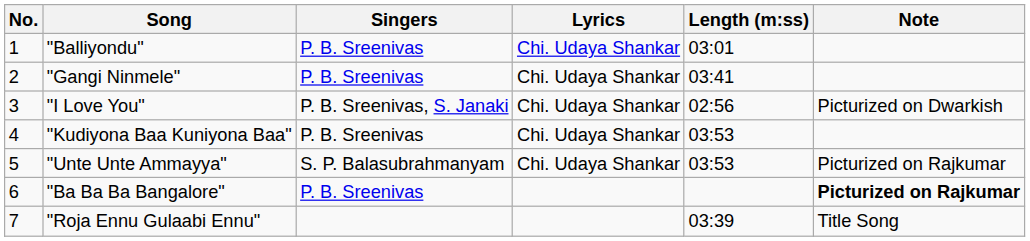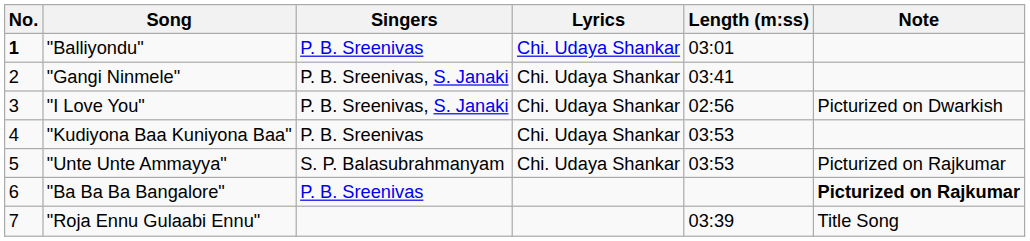 <table class="wikitable" style="font-size:95%;">
 <tr>
 <th>No.</th>
 <th>Song</th>
 <th>Singers</th>
 <th>Lyrics</th>
 <th>Length (m:ss)</th>
 <th>Note</th>
 </tr>
 <tr>
-<td>1</td>
+<td><strong>1</strong></td>
 <td>"Balliyondu"</td>
 <td><a href='#'>P. B. Sreenivas</a></td>
 <td><a href='#'>Chi. Udaya Shankar</a></td>
 <td>03:01</td>
 <td></td>
 </tr>
 <tr>
 <td>2</td>
 <td>"Gangi Ninmele"</td>
-<td><a href='#'>P. B. Sreenivas</a></td>
+<td>P. B. Sreenivas, <a href='#'>S. Janaki</a></td>
 <td>Chi. Udaya Shankar</td>
 <td>03:41</td>
 <td></td>
 </tr>
 <tr>
 <td>3</td>
 <td>"I Love You"</td>
 <td>P. B. Sreenivas, <a href='#'>S. Janaki</a></td>
 <td>Chi. Udaya Shankar</td>
 <td>02:56</td>
 <td>Picturized on Dwarkish</td>
 </tr>
 <tr>
 <td>4</td>
 <td>"Kudiyona Baa Kuniyona Baa"</td>
 <td>P. B. Sreenivas</td>
 <td>Chi. Udaya Shankar</td>
 <td>03:53</td>
 <td></td>
 </tr>
 <tr>
 <td>5</td>
 <td>"Unte Unte Ammayya"</td>
 <td>S. P. Balasubrahmanyam</td>
 <td>Chi. Udaya Shankar</td>
 <td>03:53</td>
 <td>Picturized on Rajkumar</td>
 </tr>
 <tr>
 <td>6</td>
 <td>"Ba Ba Ba Bangalore"</td>
 <td><a href='#'>P. B. Sreenivas</a></td>
 <td></td>
 <td></td>
 <td><strong>Picturized on Rajkumar</strong></td>
 </tr>
 <tr>
 <td>7</td>
 <td>"Roja Ennu Gulaabi Ennu"</td>
 <td></td>
 <td></td>
 <td>03:39</td>
 <td>Title Song</td>
 </tr>
 </table>
